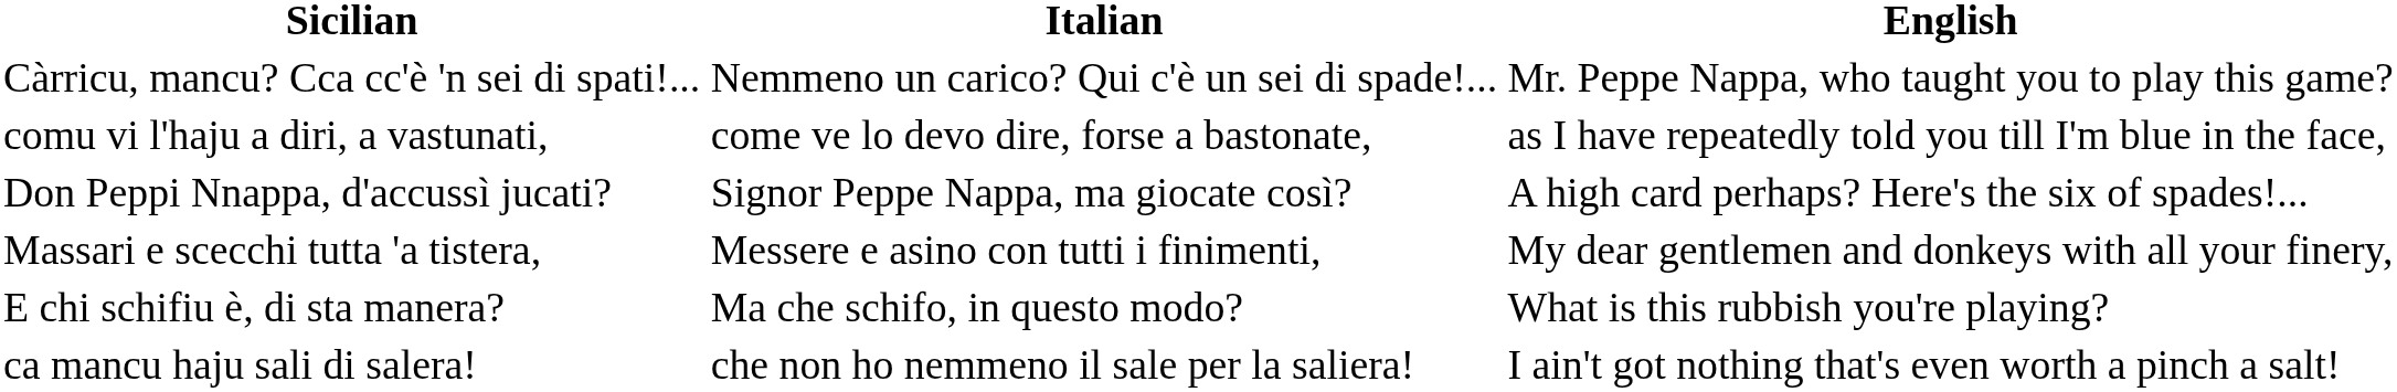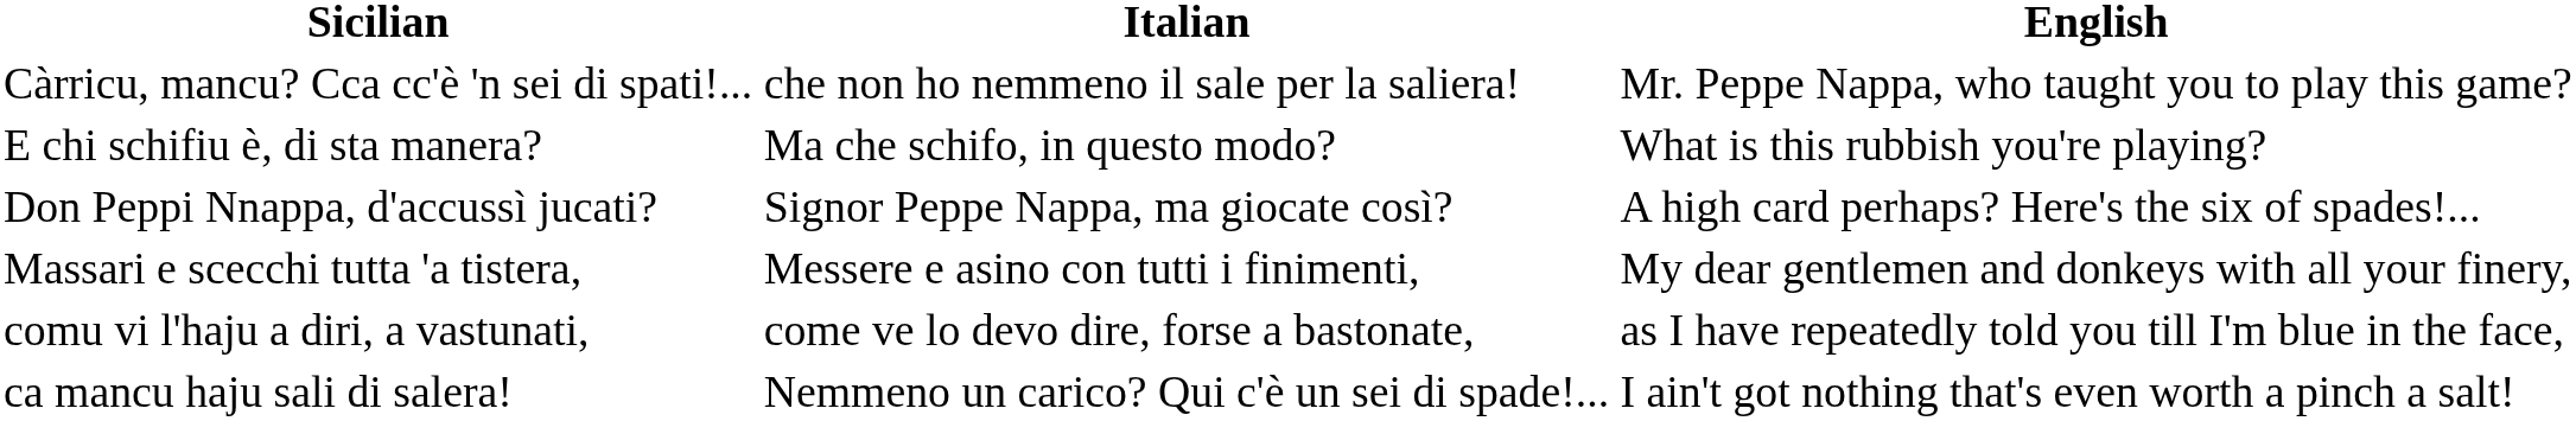 <table>
 <tr>
 <th>Sicilian</th>
 <th>Italian</th>
 <th>English</th>
 </tr>
 <tr>
 <td> Càrricu, mancu? Cca cc'è 'n sei di spati!...</td>
-<td> Nemmeno un carico? Qui c'è un sei di spade!...</td>
+<td>che non ho nemmeno il sale per la saliera!</td>
 <td>Mr. Peppe Nappa, who taught you to play this game?</td>
 </tr>
 <tr>
-<td>comu vi l'haju a diri, a vastunati,</td>
-<td>come ve lo devo dire, forse a bastonate,</td>
-<td>as I have repeatedly told you till I'm blue in the face,</td>
+<td> E chi schifiu è, di sta manera?</td>
+<td> Ma che schifo, in questo modo?</td>
+<td> What is this rubbish you're playing?</td>
 </tr>
 <tr>
 <td>Don Peppi Nnappa, d'accussì jucati?</td>
 <td>Signor Peppe Nappa, ma giocate così?</td>
 <td> A high card perhaps? Here's the six of spades!...</td>
 </tr>
 <tr>
 <td> Massari e scecchi tutta 'a tistera,</td>
 <td> Messere e asino con tutti i finimenti,</td>
 <td> My dear gentlemen and donkeys with all your finery,</td>
 </tr>
 <tr>
-<td> E chi schifiu è, di sta manera?</td>
-<td> Ma che schifo, in questo modo?</td>
-<td> What is this rubbish you're playing?</td>
+<td>comu vi l'haju a diri, a vastunati,</td>
+<td>come ve lo devo dire, forse a bastonate,</td>
+<td>as I have repeatedly told you till I'm blue in the face,</td>
 </tr>
 <tr>
 <td>ca mancu haju sali di salera!</td>
-<td>che non ho nemmeno il sale per la saliera!</td>
+<td> Nemmeno un carico? Qui c'è un sei di spade!...</td>
 <td>I ain't got nothing that's even worth a pinch a salt!</td>
 </tr>
 </table>
